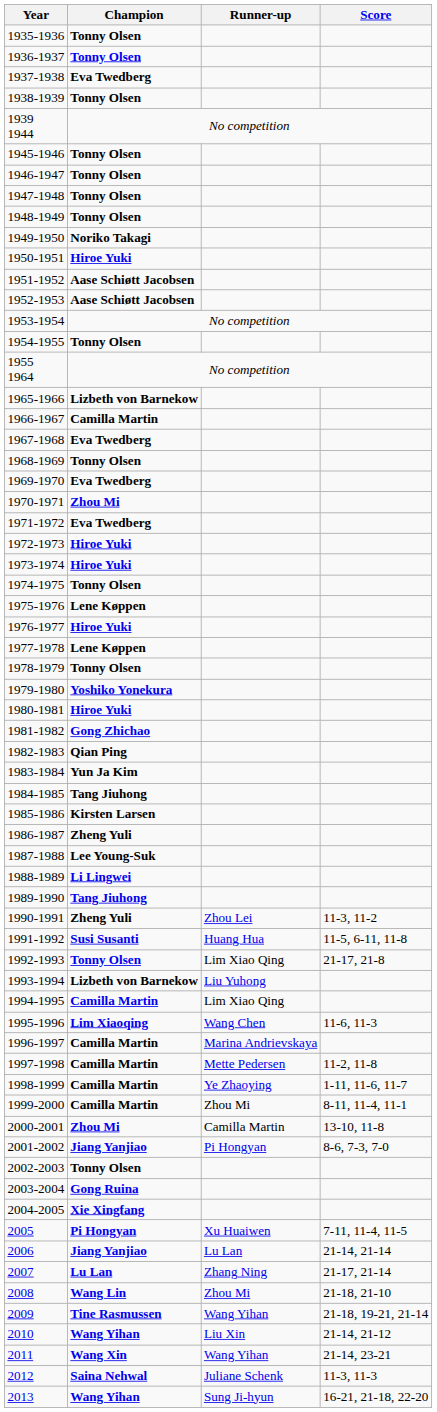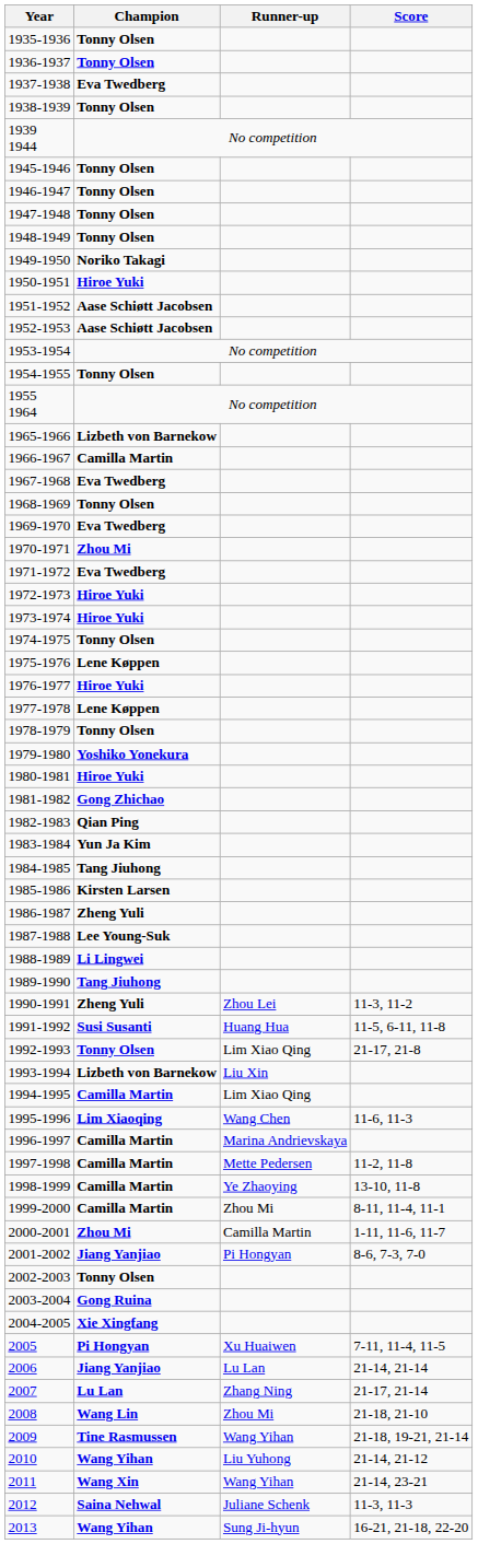 <table class="wikitable">
 <tr>
 <th>Year</th>
 <th>Champion</th>
 <th>Runner-up</th>
 <th><a href='#'>Score</a></th>
 </tr>
 <tr>
 <td>1935-1936</td>
 <td><strong> Tonny Olsen</strong></td>
 <td></td>
 <td></td>
 </tr>
 <tr>
 <td>1936-1937</td>
 <td><strong> <a href='#'>Tonny Olsen</a></strong></td>
 <td></td>
 <td></td>
 </tr>
 <tr>
 <td>1937-1938</td>
 <td><strong> Eva Twedberg</strong></td>
 <td></td>
 <td></td>
 </tr>
 <tr>
 <td>1938-1939</td>
 <td><strong> Tonny Olsen</strong></td>
 <td></td>
 <td></td>
 </tr>
 <tr>
 <td>1939 <br> 1944</td>
 <td colspan=3 align=center><em>No competition</em></td>
 </tr>
 <tr>
 <td>1945-1946</td>
 <td><strong> Tonny Olsen</strong></td>
 <td></td>
 <td></td>
 </tr>
 <tr>
 <td>1946-1947</td>
 <td><strong> Tonny Olsen</strong></td>
 <td></td>
 <td></td>
 </tr>
 <tr>
 <td>1947-1948</td>
 <td><strong> Tonny Olsen</strong></td>
 <td></td>
 <td></td>
 </tr>
 <tr>
 <td>1948-1949</td>
 <td><strong> Tonny Olsen</strong></td>
 <td></td>
 <td></td>
 </tr>
 <tr>
 <td>1949-1950</td>
 <td><strong> Noriko Takagi</strong></td>
 <td></td>
 <td></td>
 </tr>
 <tr>
 <td>1950-1951</td>
 <td><strong> <a href='#'>Hiroe Yuki</a></strong></td>
 <td></td>
 <td></td>
 </tr>
 <tr>
 <td>1951-1952</td>
 <td><strong> Aase Schiøtt Jacobsen</strong></td>
 <td></td>
 <td></td>
 </tr>
 <tr>
 <td>1952-1953</td>
 <td><strong> Aase Schiøtt Jacobsen</strong></td>
 <td></td>
 <td></td>
 </tr>
 <tr>
 <td>1953-1954</td>
 <td colspan=3 align=center><em>No competition</em></td>
 </tr>
 <tr>
 <td>1954-1955</td>
 <td><strong> Tonny Olsen</strong></td>
 <td></td>
 <td></td>
 </tr>
 <tr>
 <td>1955  <br> 1964</td>
 <td colspan=3 align=center><em>No competition</em></td>
 </tr>
 <tr>
 <td>1965-1966</td>
 <td><strong> Lizbeth von Barnekow</strong></td>
 <td></td>
 <td></td>
 </tr>
 <tr>
 <td>1966-1967</td>
 <td><strong> Camilla Martin</strong></td>
 <td></td>
 <td></td>
 </tr>
 <tr>
 <td>1967-1968</td>
 <td><strong> Eva Twedberg</strong></td>
 <td></td>
 <td></td>
 </tr>
 <tr>
 <td>1968-1969</td>
 <td><strong> Tonny Olsen</strong></td>
 <td></td>
 <td></td>
 </tr>
 <tr>
 <td>1969-1970</td>
 <td><strong> Eva Twedberg</strong></td>
 <td></td>
 <td></td>
 </tr>
 <tr>
 <td>1970-1971</td>
 <td><strong> <a href='#'>Zhou Mi</a></strong></td>
 <td></td>
 <td></td>
 </tr>
 <tr>
 <td>1971-1972</td>
 <td><strong> Eva Twedberg</strong></td>
 <td></td>
 <td></td>
 </tr>
 <tr>
 <td>1972-1973</td>
 <td><strong> <a href='#'>Hiroe Yuki</a></strong></td>
 <td></td>
 <td></td>
 </tr>
 <tr>
 <td>1973-1974</td>
 <td><strong> <a href='#'>Hiroe Yuki</a></strong></td>
 <td></td>
 <td></td>
 </tr>
 <tr>
 <td>1974-1975</td>
 <td><strong> Tonny Olsen</strong></td>
 <td></td>
 <td></td>
 </tr>
 <tr>
 <td>1975-1976</td>
 <td><strong> Lene Køppen</strong></td>
 <td></td>
 <td></td>
 </tr>
 <tr>
 <td>1976-1977</td>
 <td><strong> <a href='#'>Hiroe Yuki</a></strong></td>
 <td></td>
 <td></td>
 </tr>
 <tr>
 <td>1977-1978</td>
 <td><strong> Lene Køppen</strong></td>
 <td></td>
 <td></td>
 </tr>
 <tr>
 <td>1978-1979</td>
 <td><strong> Tonny Olsen</strong></td>
 <td></td>
 <td></td>
 </tr>
 <tr>
 <td>1979-1980</td>
 <td><strong><a href='#'>Yoshiko Yonekura</a></strong></td>
 <td></td>
 <td></td>
 </tr>
 <tr>
 <td>1980-1981</td>
 <td><strong> <a href='#'>Hiroe Yuki</a></strong></td>
 <td></td>
 <td></td>
 </tr>
 <tr>
 <td>1981-1982</td>
 <td><strong> <a href='#'>Gong Zhichao</a></strong></td>
 <td></td>
 <td></td>
 </tr>
 <tr>
 <td>1982-1983</td>
 <td><strong> Qian Ping</strong></td>
 <td></td>
 <td></td>
 </tr>
 <tr>
 <td>1983-1984</td>
 <td><strong> Yun Ja Kim</strong></td>
 <td></td>
 <td></td>
 </tr>
 <tr>
 <td>1984-1985</td>
 <td><strong> Tang Jiuhong</strong></td>
 <td></td>
 <td></td>
 </tr>
 <tr>
 <td>1985-1986</td>
 <td><strong> Kirsten Larsen</strong></td>
 <td></td>
 <td></td>
 </tr>
 <tr>
 <td>1986-1987</td>
 <td><strong> Zheng Yuli</strong></td>
 <td></td>
 <td></td>
 </tr>
 <tr>
 <td>1987-1988</td>
 <td><strong> Lee Young-Suk</strong></td>
 <td></td>
 <td></td>
 </tr>
 <tr>
 <td>1988-1989</td>
 <td><strong> <a href='#'>Li Lingwei</a></strong></td>
 <td></td>
 <td></td>
 </tr>
 <tr>
 <td>1989-1990</td>
 <td><strong> <a href='#'>Tang Jiuhong</a></strong></td>
 <td></td>
 <td></td>
 </tr>
 <tr>
 <td>1990-1991</td>
 <td><strong> Zheng Yuli</strong></td>
 <td> <a href='#'>Zhou Lei</a></td>
 <td>11-3, 11-2</td>
 </tr>
 <tr>
 <td>1991-1992</td>
 <td><strong> <a href='#'>Susi Susanti</a></strong></td>
 <td> <a href='#'>Huang Hua</a></td>
 <td>11-5, 6-11, 11-8</td>
 </tr>
 <tr>
 <td>1992-1993</td>
 <td><strong> <a href='#'>Tonny Olsen</a></strong></td>
 <td> Lim Xiao Qing</td>
 <td>21-17,  21-8</td>
 </tr>
 <tr>
 <td>1993-1994</td>
 <td><strong> Lizbeth von Barnekow</strong></td>
-<td> <a href='#'>Liu Yuhong</a></td>
+<td> <a href='#'>Liu Xin</a></td>
 <td></td>
 </tr>
 <tr>
 <td>1994-1995</td>
 <td><strong> <a href='#'>Camilla Martin</a></strong></td>
 <td> Lim Xiao Qing</td>
 <td></td>
 </tr>
 <tr>
 <td>1995-1996</td>
 <td><strong> <a href='#'>Lim Xiaoqing</a></strong></td>
 <td> <a href='#'>Wang Chen</a></td>
 <td>11-6, 11-3</td>
 </tr>
 <tr>
 <td>1996-1997</td>
 <td><strong> Camilla Martin</strong></td>
 <td> <a href='#'>Marina Andrievskaya</a></td>
 <td></td>
 </tr>
 <tr>
 <td>1997-1998</td>
 <td><strong> Camilla Martin</strong></td>
 <td> <a href='#'>Mette Pedersen</a></td>
 <td>11-2, 11-8</td>
 </tr>
 <tr>
 <td>1998-1999</td>
 <td><strong> Camilla Martin</strong></td>
 <td> <a href='#'>Ye Zhaoying</a></td>
-<td>1-11, 11-6, 11-7</td>
+<td>13-10, 11-8</td>
 </tr>
 <tr>
 <td>1999-2000</td>
 <td><strong> Camilla Martin</strong></td>
 <td> Zhou Mi</td>
 <td>8-11, 11-4, 11-1</td>
 </tr>
 <tr>
 <td>2000-2001</td>
 <td><strong> <a href='#'>Zhou Mi</a></strong></td>
 <td> Camilla Martin</td>
-<td>13-10, 11-8</td>
+<td>1-11, 11-6, 11-7</td>
 </tr>
 <tr>
 <td>2001-2002</td>
 <td><strong> <a href='#'>Jiang Yanjiao</a></strong></td>
 <td> <a href='#'>Pi Hongyan</a></td>
 <td>8-6, 7-3, 7-0</td>
 </tr>
 <tr>
 <td>2002-2003</td>
 <td><strong> Tonny Olsen</strong></td>
 <td></td>
 <td></td>
 </tr>
 <tr>
 <td>2003-2004</td>
 <td><strong> <a href='#'>Gong Ruina</a></strong></td>
 <td></td>
 <td></td>
 </tr>
 <tr>
 <td>2004-2005</td>
 <td><strong> <a href='#'>Xie Xingfang</a></strong></td>
 <td></td>
 <td></td>
 </tr>
 <tr>
 <td><a href='#'>2005</a></td>
 <td><strong> <a href='#'>Pi Hongyan</a></strong></td>
 <td> <a href='#'>Xu Huaiwen</a></td>
 <td>7-11, 11-4, 11-5</td>
 </tr>
 <tr>
 <td><a href='#'>2006</a></td>
 <td><strong> <a href='#'>Jiang Yanjiao</a></strong></td>
 <td> <a href='#'>Lu Lan</a></td>
 <td>21-14, 21-14</td>
 </tr>
 <tr>
 <td><a href='#'>2007</a></td>
 <td><strong> <a href='#'>Lu Lan</a></strong></td>
 <td> <a href='#'>Zhang Ning</a></td>
 <td>21-17, 21-14</td>
 </tr>
 <tr>
 <td><a href='#'>2008</a></td>
 <td><strong> <a href='#'>Wang Lin</a></strong></td>
 <td> <a href='#'>Zhou Mi</a></td>
 <td>21-18, 21-10</td>
 </tr>
 <tr>
 <td><a href='#'>2009</a></td>
 <td><strong> <a href='#'>Tine Rasmussen</a></strong></td>
 <td> <a href='#'>Wang Yihan</a></td>
 <td>21-18, 19-21, 21-14</td>
 </tr>
 <tr>
 <td><a href='#'>2010</a></td>
 <td><strong> <a href='#'>Wang Yihan</a></strong></td>
-<td> <a href='#'>Liu Xin</a></td>
+<td> <a href='#'>Liu Yuhong</a></td>
 <td>21-14,  21-12</td>
 </tr>
 <tr>
 <td><a href='#'>2011</a></td>
 <td><strong> <a href='#'>Wang Xin</a></strong></td>
 <td> <a href='#'>Wang Yihan</a></td>
 <td>21-14,  23-21</td>
 </tr>
 <tr>
 <td><a href='#'>2012</a></td>
 <td><strong> <a href='#'>Saina Nehwal</a></strong></td>
 <td> <a href='#'>Juliane Schenk</a></td>
 <td>11-3, 11-3</td>
 </tr>
 <tr>
 <td><a href='#'>2013</a></td>
 <td><strong> <a href='#'>Wang Yihan</a></strong></td>
 <td> <a href='#'>Sung Ji-hyun</a></td>
 <td>16-21,  21-18, 22-20</td>
 </tr>
 </table>
